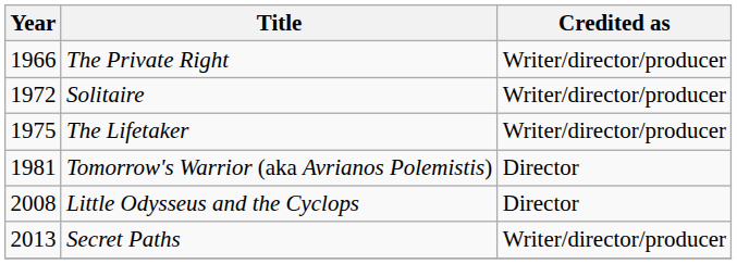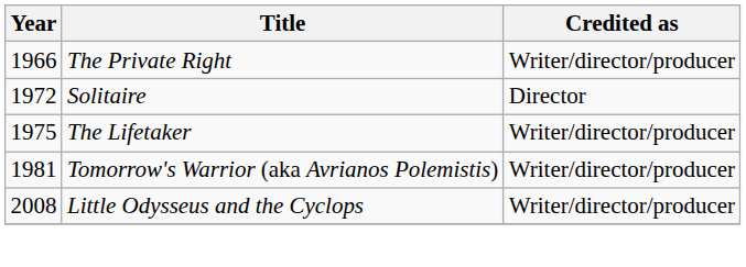 <table class="wikitable" style="text-align:center; margin-right:auto">
 <tr>
 <th>Year</th>
 <th>Title</th>
 <th>Credited as</th>
 </tr>
 <tr>
 <td>1966</td>
 <td style="text-align:left;"><em>The Private Right</em></td>
 <td style="text-align:left;">Writer/director/producer</td>
 </tr>
 <tr>
 <td>1972</td>
 <td style="text-align:left;"><em>Solitaire</em></td>
-<td style="text-align:left;">Writer/director/producer</td>
+<td style="text-align:left;">Director</td>
 </tr>
 <tr>
 <td>1975</td>
 <td style="text-align:left;"><em>The Lifetaker</em></td>
 <td style="text-align:left;">Writer/director/producer</td>
 </tr>
 <tr>
 <td>1981</td>
 <td style="text-align:left;"><em>Tomorrow's Warrior</em> (aka <em>Avrianos Polemistis</em>)</td>
-<td style="text-align:left;">Director</td>
+<td style="text-align:left;">Writer/director/producer</td>
 </tr>
 <tr>
 <td>2008</td>
 <td style="text-align:left;"><em>Little Odysseus and the Cyclops</em></td>
-<td style="text-align:left;">Director</td>
-</tr>
-<tr>
-<td>2013</td>
-<td style="text-align:left;"><em>Secret Paths</em></td>
 <td style="text-align:left;">Writer/director/producer</td>
 </tr>
 <tr>
 </tr>
 </table>
